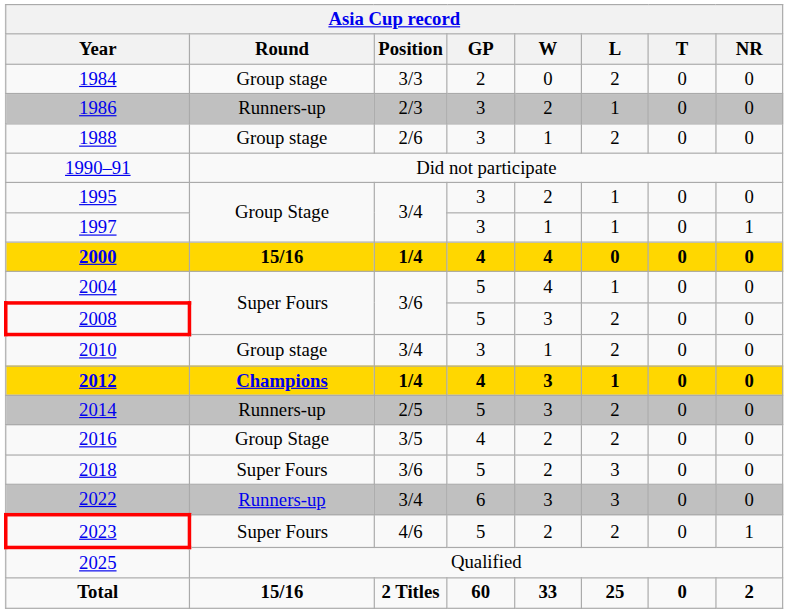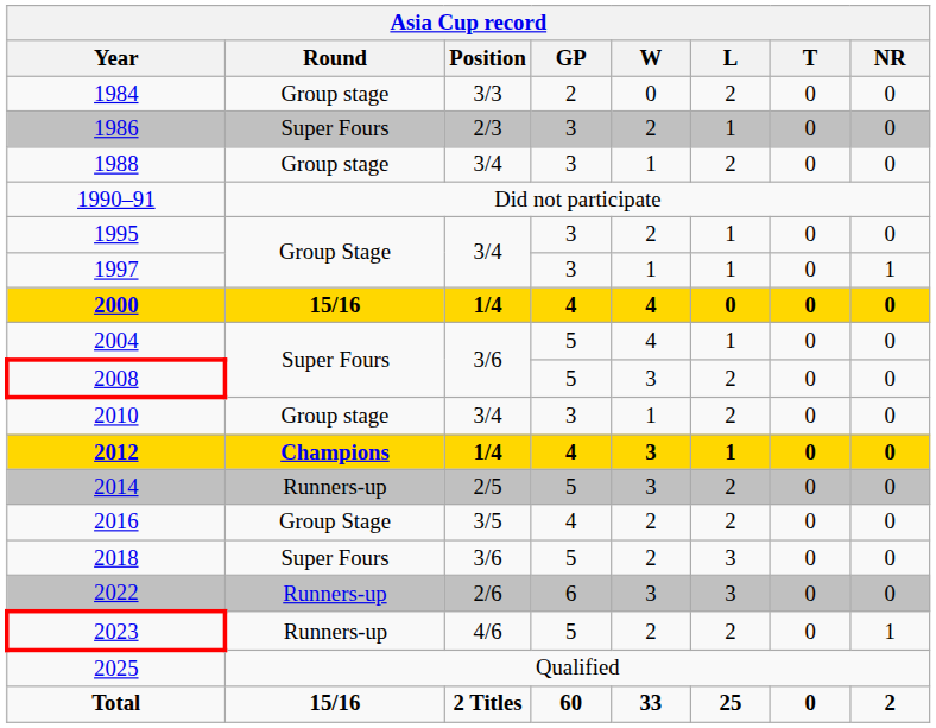 <table class="wikitable" style="text-align: center">
 <tr>
 <th colspan=8><a href='#'>Asia Cup record</a></th>
 </tr>
 <tr>
 <th width=150>Year</th>
 <th width=150>Round</th>
 <th width=50>Position</th>
 <th width=50>GP</th>
 <th width=50>W</th>
 <th width=50>L</th>
 <th width=50>T</th>
 <th width=50>NR</th>
 </tr>
 <tr>
 <td> <a href='#'>1984</a></td>
 <td>Group stage</td>
 <td>3/3</td>
 <td>2</td>
 <td>0</td>
 <td>2</td>
 <td>0</td>
 <td>0</td>
 </tr>
 <tr style="background:silver;">
 <td> <a href='#'>1986</a></td>
-<td>Runners-up</td>
+<td>Super Fours</td>
 <td>2/3</td>
 <td>3</td>
 <td>2</td>
 <td>1</td>
 <td>0</td>
 <td>0</td>
 </tr>
 <tr>
 <td> <a href='#'>1988</a></td>
 <td>Group stage</td>
-<td>2/6</td>
+<td>3/4</td>
 <td>3</td>
 <td>1</td>
 <td>2</td>
 <td>0</td>
 <td>0</td>
 </tr>
 <tr>
 <td> <a href='#'>1990–91</a></td>
 <td colspan=7>Did not participate</td>
 </tr>
 <tr>
 <td> <a href='#'>1995</a></td>
 <td rowspan=2>Group Stage</td>
 <td rowspan=2>3/4</td>
 <td>3</td>
 <td>2</td>
 <td>1</td>
 <td>0</td>
 <td>0</td>
 </tr>
 <tr>
 <td> <a href='#'>1997</a></td>
 <td>3</td>
 <td>1</td>
 <td>1</td>
 <td>0</td>
 <td>1</td>
 </tr>
 <tr style="background:gold;">
 <td> <strong><a href='#'>2000</a></strong></td>
 <td><strong>15/16</strong></td>
 <td><strong>1/4</strong></td>
 <td><strong>4</strong></td>
 <td><strong>4</strong></td>
 <td><strong>0</strong></td>
 <td><strong>0</strong></td>
 <td><strong>0</strong></td>
 </tr>
 <tr>
 <td> <a href='#'>2004</a></td>
 <td rowspan=2>Super Fours</td>
 <td rowspan=2>3/6</td>
 <td>5</td>
 <td>4</td>
 <td>1</td>
 <td>0</td>
 <td>0</td>
 </tr>
 <tr>
 <td style="border: 3px solid red"> <a href='#'>2008</a></td>
 <td>5</td>
 <td>3</td>
 <td>2</td>
 <td>0</td>
 <td>0</td>
 </tr>
 <tr>
 <td> <a href='#'>2010</a></td>
 <td>Group stage</td>
 <td>3/4</td>
 <td>3</td>
 <td>1</td>
 <td>2</td>
 <td>0</td>
 <td>0</td>
 </tr>
 <tr style="background:gold;">
 <td> <strong><a href='#'>2012</a></strong></td>
 <td><strong><a href='#'>Champions</a></strong></td>
 <td><strong>1/4</strong></td>
 <td><strong>4</strong></td>
 <td><strong>3</strong></td>
 <td><strong>1</strong></td>
 <td><strong>0</strong></td>
 <td><strong>0</strong></td>
 </tr>
 <tr style="background:silver;">
 <td> <a href='#'>2014</a></td>
 <td>Runners-up</td>
 <td>2/5</td>
 <td>5</td>
 <td>3</td>
 <td>2</td>
 <td>0</td>
 <td>0</td>
 </tr>
 <tr>
 <td> <a href='#'>2016</a></td>
 <td>Group Stage</td>
 <td>3/5</td>
 <td>4</td>
 <td>2</td>
 <td>2</td>
 <td>0</td>
 <td>0</td>
 </tr>
 <tr>
 <td> <a href='#'>2018</a></td>
 <td>Super Fours</td>
 <td>3/6</td>
 <td>5</td>
 <td>2</td>
 <td>3</td>
 <td>0</td>
 <td>0</td>
 </tr>
 <tr style="background:silver;">
 <td> <a href='#'>2022</a></td>
 <td><a href='#'>Runners-up</a></td>
-<td>3/4</td>
+<td>2/6</td>
 <td>6</td>
 <td>3</td>
 <td>3</td>
 <td>0</td>
 <td>0</td>
 </tr>
 <tr>
 <td style="border: 3px solid red"> <a href='#'>2023</a></td>
-<td>Super Fours</td>
+<td>Runners-up</td>
 <td>4/6</td>
 <td>5</td>
 <td>2</td>
 <td>2</td>
 <td>0</td>
 <td>1</td>
 </tr>
 <tr>
 <td> <a href='#'>2025</a></td>
 <td colspan=7>Qualified</td>
 </tr>
 <tr>
 <td><strong>Total</strong></td>
 <td><strong>15/16</strong></td>
 <td><strong>2 Titles</strong></td>
 <td><strong>60</strong></td>
 <td><strong>33</strong></td>
 <td><strong>25</strong></td>
 <td><strong>0</strong></td>
 <td><strong>2</strong></td>
 </tr>
 </table>
